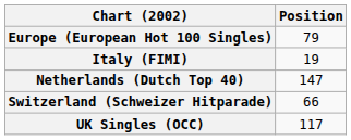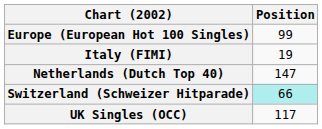 <table class="wikitable sortable plainrowheaders" style="text-align:center">
 <tr>
 <th scope="col">Chart (2002)</th>
 <th scope="col">Position</th>
 </tr>
 <tr>
 <th scope="row">Europe (European Hot 100 Singles)</th>
-<td>79</td>
+<td>99</td>
 </tr>
 <tr>
 <th scope="row">Italy (FIMI)</th>
 <td>19</td>
 </tr>
 <tr>
 <th scope="row">Netherlands (Dutch Top 40)</th>
 <td>147</td>
 </tr>
 <tr>
 <th scope="row">Switzerland (Schweizer Hitparade)</th>
-<td>66</td>
+<td style="background: paleturquoise;">66</td>
 </tr>
 <tr>
 <th scope="row">UK Singles (OCC)</th>
 <td>117</td>
 </tr>
 </table>
